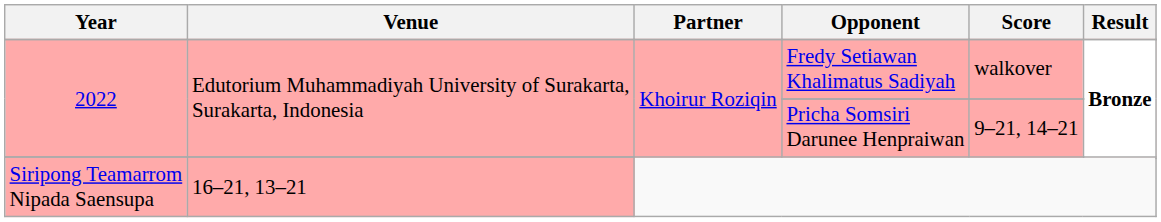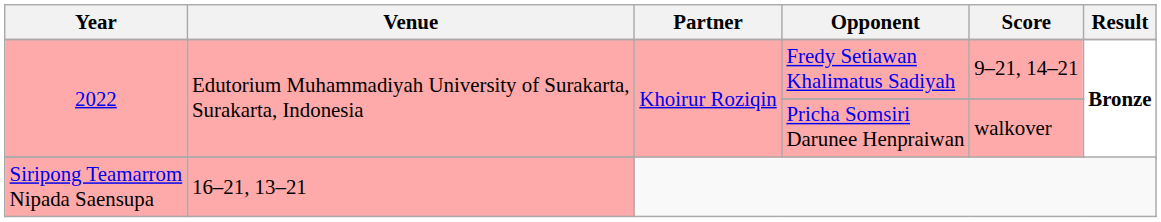 <table class="sortable wikitable" style="font-size: 90%;">
 <tr>
 <th>Year</th>
 <th>Venue</th>
 <th>Partner</th>
 <th>Opponent</th>
 <th>Score</th>
 <th>Result</th>
 </tr>
 <tr>
 </tr>
 <tr style="background:#FFAAAA">
 <td align="center" rowspan="3"><a href='#'>2022</a></td>
 <td align="left" rowspan="3">Edutorium Muhammadiyah University of Surakarta,<br>Surakarta, Indonesia</td>
 <td align="left" rowspan="3"> <a href='#'>Khoirur Roziqin</a></td>
 <td align="left"> <a href='#'>Fredy Setiawan</a><br> <a href='#'>Khalimatus Sadiyah</a></td>
-<td align="left">walkover</td>
+<td align="left">9–21, 14–21</td>
 <td style="text-align:left; background:white" rowspan="4"> <strong>Bronze</strong></td>
 </tr>
 <tr>
 </tr>
 <tr style="background:#FFAAAA">
 <td align="left"> <a href='#'>Pricha Somsiri</a> <br>  Darunee Henpraiwan</td>
-<td align="left">9–21, 14–21</td>
+<td align="left">walkover</td>
 </tr>
 <tr>
 </tr>
 <tr style="background:#FFAAAA">
 <td align="left"> <a href='#'>Siripong Teamarrom</a><br> Nipada Saensupa</td>
 <td align="left">16–21, 13–21</td>
 </tr>
 </table>
